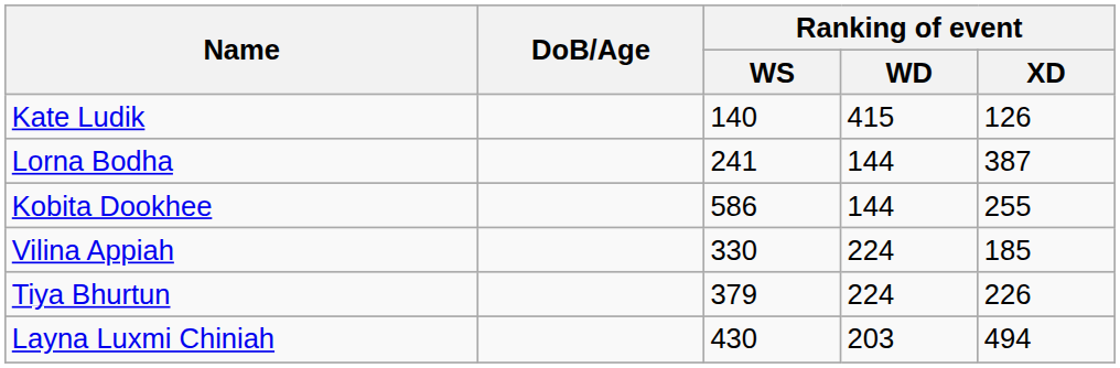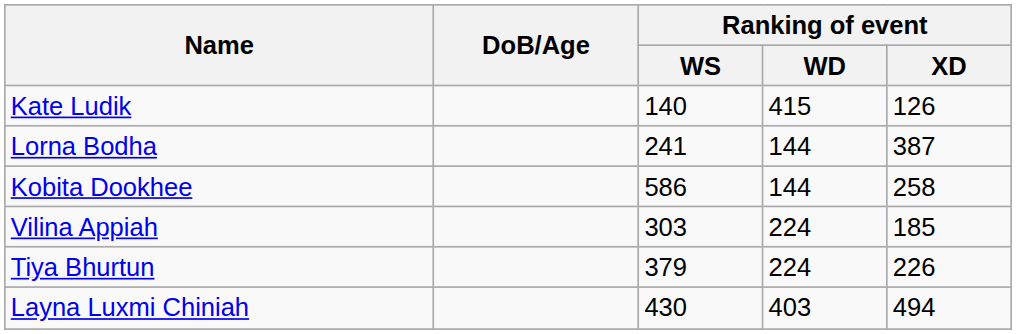 <table class="wikitable" style="width:600px; font-size:95%;">
 <tr>
 <th rowspan="2" align="left">Name</th>
 <th rowspan="2" align="left">DoB/Age</th>
 <th colspan="3" align="center">Ranking of event</th>
 </tr>
 <tr>
 <th align="center">WS</th>
 <th>WD</th>
 <th align="center">XD</th>
 </tr>
 <tr>
 <td><a href='#'>Kate Ludik</a></td>
 <td></td>
 <td>140</td>
 <td>415</td>
 <td>126</td>
 </tr>
 <tr>
 <td><a href='#'>Lorna Bodha</a></td>
 <td></td>
 <td>241</td>
 <td>144</td>
 <td>387</td>
 </tr>
 <tr>
 <td><a href='#'>Kobita Dookhee</a></td>
 <td></td>
 <td>586</td>
 <td>144</td>
-<td>255</td>
+<td>258</td>
 </tr>
 <tr>
 <td><a href='#'>Vilina Appiah</a></td>
 <td></td>
-<td>330</td>
+<td>303</td>
 <td>224</td>
 <td>185</td>
 </tr>
 <tr>
 <td><a href='#'>Tiya Bhurtun</a></td>
 <td></td>
 <td>379</td>
 <td>224</td>
 <td>226</td>
 </tr>
 <tr>
 <td><a href='#'>Layna Luxmi Chiniah</a></td>
 <td></td>
 <td>430</td>
-<td>203</td>
+<td>403</td>
 <td>494</td>
 </tr>
 </table>
